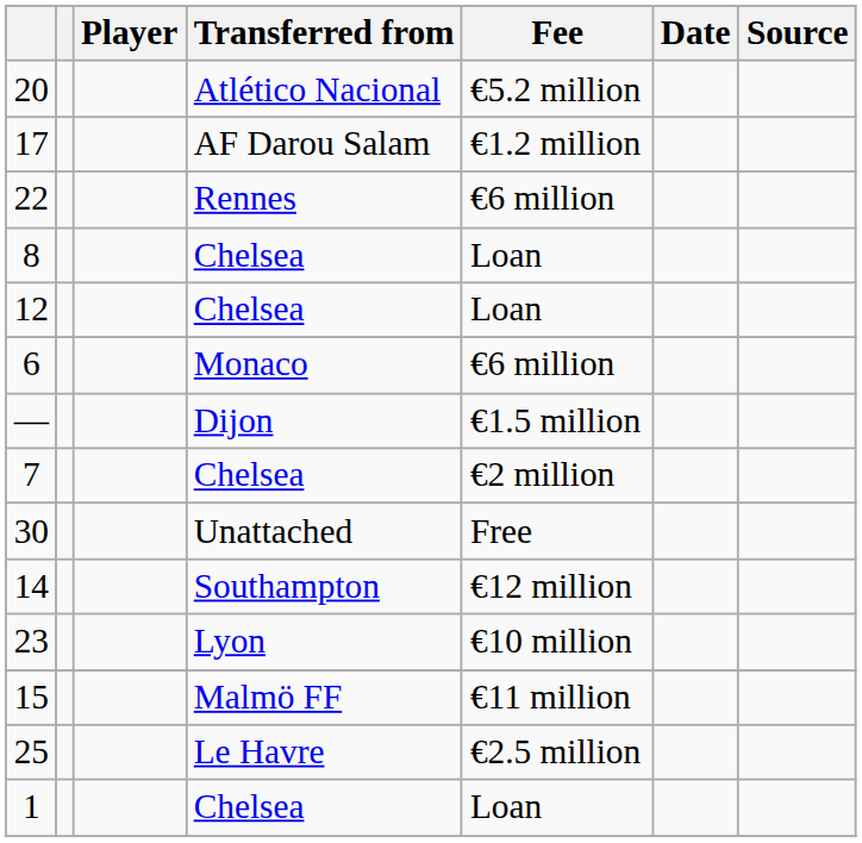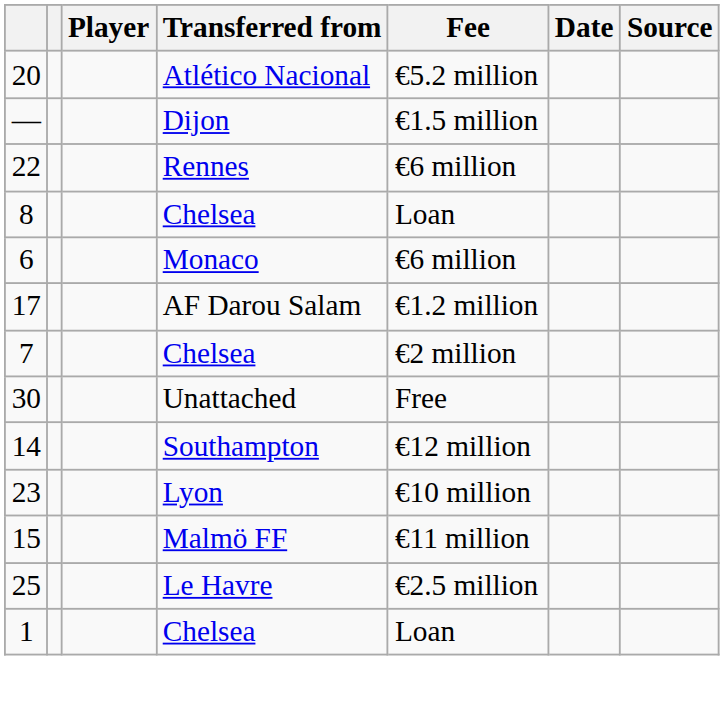 <table class="wikitable plainrowheaders sortable">
 <tr>
 <th></th>
 <th></th>
 <th scope="col">Player</th>
 <th>Transferred from</th>
 <th style="width: 80px;">Fee</th>
 <th scope="col">Date</th>
 <th scope="col">Source</th>
 </tr>
 <tr>
 <td align="center">20</td>
 <td align="center"></td>
 <td></td>
 <td> <a href='#'>Atlético Nacional</a></td>
 <td>€5.2 million</td>
 <td></td>
 <td></td>
 </tr>
 <tr>
-<td align="center">17</td>
+<td align="center">—</td>
 <td align="center"></td>
 <td></td>
-<td> AF Darou Salam</td>
-<td>€1.2 million</td>
+<td> <a href='#'>Dijon</a></td>
+<td>€1.5 million</td>
 <td></td>
 <td></td>
 </tr>
 <tr>
 <td align="center">22</td>
 <td align="center"></td>
 <td></td>
 <td> <a href='#'>Rennes</a></td>
 <td>€6 million</td>
 <td></td>
 <td></td>
 </tr>
 <tr>
 <td align="center">8</td>
 <td align="center"></td>
 <td></td>
 <td> <a href='#'>Chelsea</a></td>
 <td>Loan</td>
 <td></td>
 <td></td>
 </tr>
 <tr>
-<td align="center">12</td>
-<td align="center"></td>
-<td></td>
-<td> <a href='#'>Chelsea</a></td>
-<td>Loan</td>
-<td></td>
-<td></td>
-</tr>
-<tr>
 <td align="center">6</td>
 <td align="center"></td>
 <td></td>
 <td> <a href='#'>Monaco</a></td>
 <td>€6 million</td>
 <td></td>
 <td></td>
 </tr>
 <tr>
-<td align="center">—</td>
+<td align="center">17</td>
 <td align="center"></td>
 <td></td>
-<td> <a href='#'>Dijon</a></td>
-<td>€1.5 million</td>
+<td> AF Darou Salam</td>
+<td>€1.2 million</td>
 <td></td>
 <td></td>
 </tr>
 <tr>
 <td align="center">7</td>
 <td align="center"></td>
 <td></td>
 <td> <a href='#'>Chelsea</a></td>
 <td>€2 million</td>
 <td></td>
 <td></td>
 </tr>
 <tr>
 <td align="center">30</td>
 <td align="center"></td>
 <td></td>
 <td>Unattached</td>
 <td>Free</td>
 <td></td>
 <td></td>
 </tr>
 <tr>
 <td align="center">14</td>
 <td align="center"></td>
 <td></td>
 <td> <a href='#'>Southampton</a></td>
 <td>€12 million</td>
 <td></td>
 <td></td>
 </tr>
 <tr>
 <td align="center">23</td>
 <td align="center"></td>
 <td></td>
 <td> <a href='#'>Lyon</a></td>
 <td>€10 million</td>
 <td></td>
 <td></td>
 </tr>
 <tr>
 <td align="center">15</td>
 <td align="center"></td>
 <td></td>
 <td> <a href='#'>Malmö FF</a></td>
 <td>€11 million</td>
 <td></td>
 <td></td>
 </tr>
 <tr>
 <td align="center">25</td>
 <td align="center"></td>
 <td></td>
 <td> <a href='#'>Le Havre</a></td>
 <td>€2.5 million</td>
 <td></td>
 <td></td>
 </tr>
 <tr>
 <td align="center">1</td>
 <td align="center"></td>
 <td></td>
 <td> <a href='#'>Chelsea</a></td>
 <td>Loan</td>
 <td></td>
 <td></td>
 </tr>
 </table>
